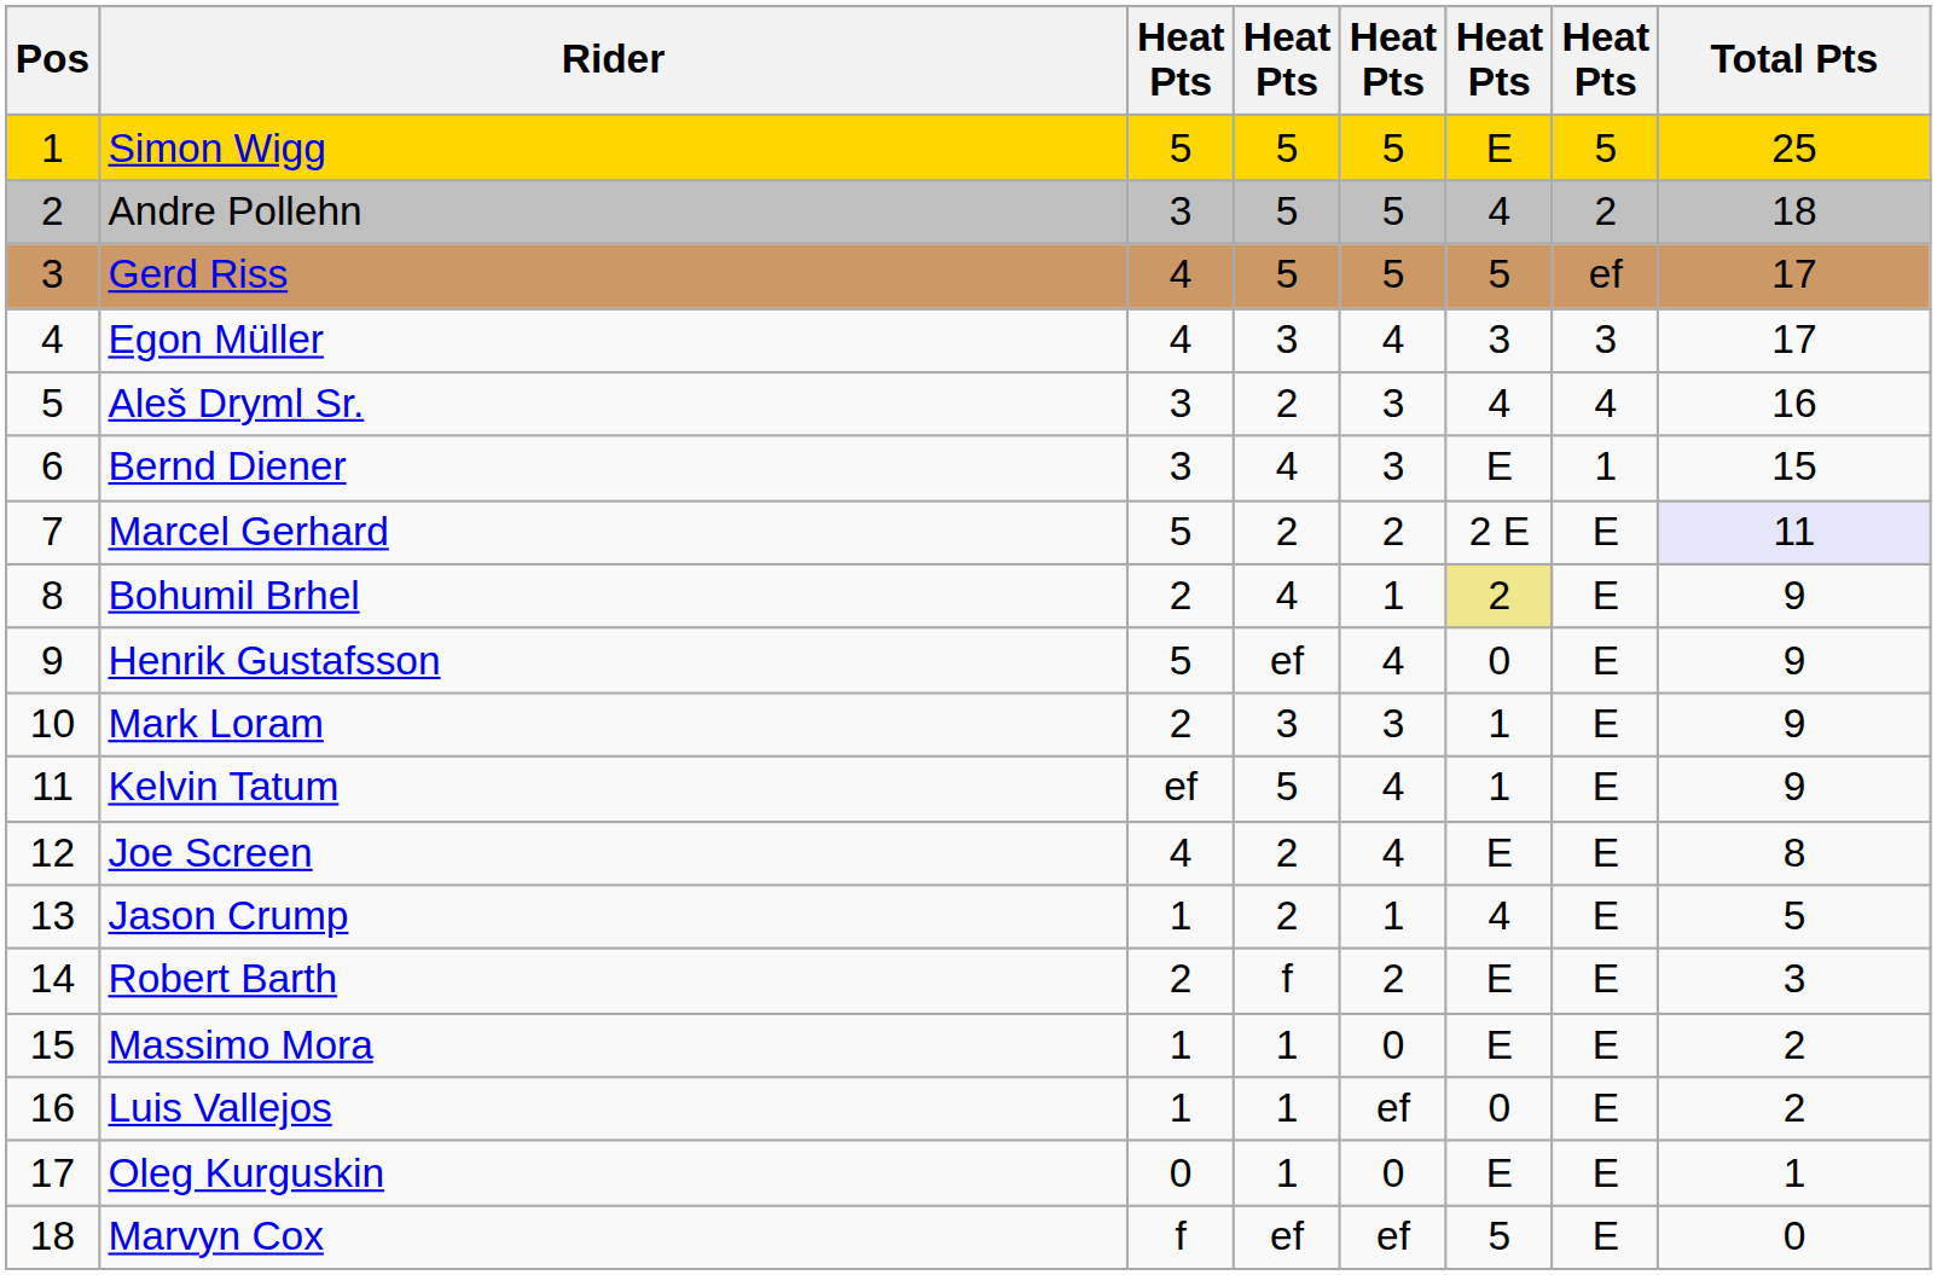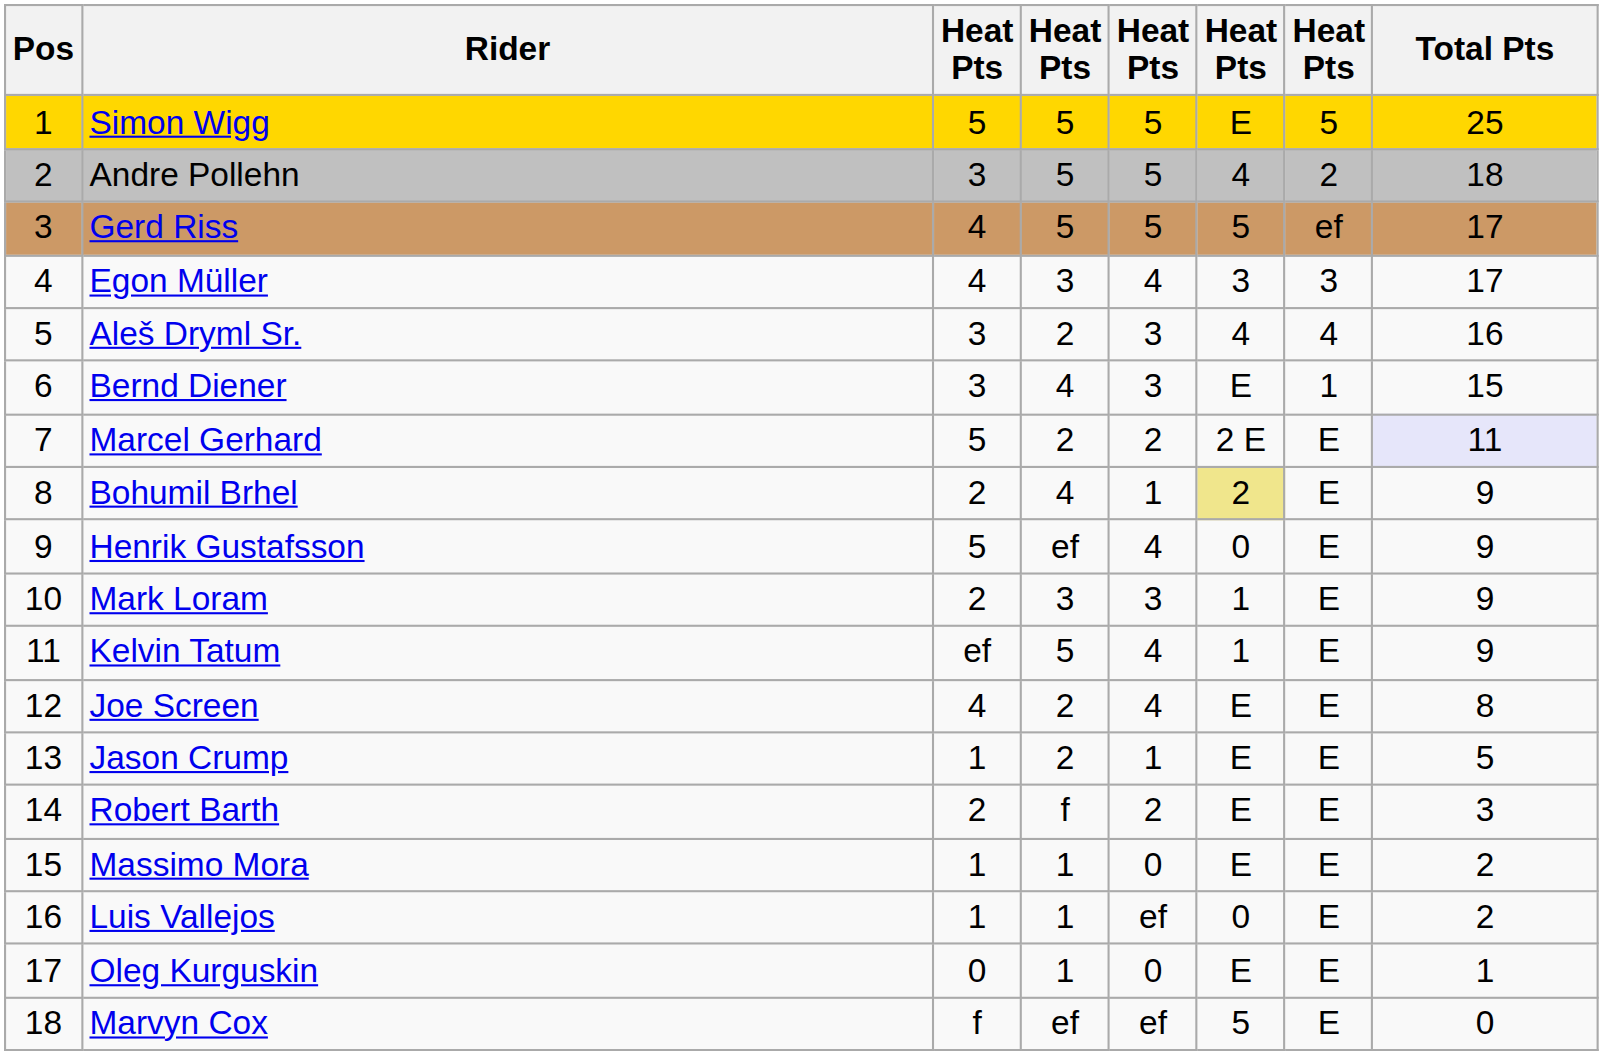 <table class="wikitable" style="font-size: 100%">
 <tr>
 <th width=20>Pos</th>
 <th width=400>Rider</th>
 <th width=20>Heat Pts</th>
 <th width=20>Heat Pts</th>
 <th width=20>Heat Pts</th>
 <th width=20>Heat Pts</th>
 <th width=20>Heat Pts</th>
 <th width=100>Total Pts</th>
 </tr>
 <tr align=center style="background-color: gold;">
 <td>1</td>
 <td align="left"> <a href='#'>Simon Wigg</a></td>
 <td>5</td>
 <td>5</td>
 <td>5</td>
 <td>E</td>
 <td>5</td>
 <td>25</td>
 </tr>
 <tr align=center style="background-color: silver;">
 <td>2</td>
 <td align="left"> Andre Pollehn</td>
 <td>3</td>
 <td>5</td>
 <td>5</td>
 <td>4</td>
 <td>2</td>
 <td>18</td>
 </tr>
 <tr align=center style="background-color: #cc9966;">
 <td>3</td>
 <td align="left"> <a href='#'>Gerd Riss</a></td>
 <td>4</td>
 <td>5</td>
 <td>5</td>
 <td>5</td>
 <td>ef</td>
 <td>17</td>
 </tr>
 <tr align=center>
 <td>4</td>
 <td align="left"> <a href='#'>Egon Müller</a></td>
 <td>4</td>
 <td>3</td>
 <td>4</td>
 <td>3</td>
 <td>3</td>
 <td>17</td>
 </tr>
 <tr align=center>
 <td>5</td>
 <td align="left"> <a href='#'>Aleš Dryml Sr.</a></td>
 <td>3</td>
 <td>2</td>
 <td>3</td>
 <td>4</td>
 <td>4</td>
 <td>16</td>
 </tr>
 <tr align=center>
 <td>6</td>
 <td align="left"> <a href='#'>Bernd Diener</a></td>
 <td>3</td>
 <td>4</td>
 <td>3</td>
 <td>E</td>
 <td>1</td>
 <td>15</td>
 </tr>
 <tr align=center>
 <td>7</td>
 <td align="left"> <a href='#'>Marcel Gerhard</a></td>
 <td>5</td>
 <td>2</td>
 <td>2</td>
 <td>2   E</td>
 <td>E</td>
 <td style="background: lavender;">11</td>
 </tr>
 <tr align=center>
 <td>8</td>
 <td align="left"> <a href='#'>Bohumil Brhel</a></td>
 <td>2</td>
 <td>4</td>
 <td>1</td>
 <td style="background: khaki;">2</td>
 <td>E</td>
 <td>9</td>
 </tr>
 <tr align=center>
 <td>9</td>
 <td align="left"> <a href='#'>Henrik Gustafsson</a></td>
 <td>5</td>
 <td>ef</td>
 <td>4</td>
 <td>0</td>
 <td>E</td>
 <td>9</td>
 </tr>
 <tr align=center>
 <td>10</td>
 <td align="left"> <a href='#'>Mark Loram</a></td>
 <td>2</td>
 <td>3</td>
 <td>3</td>
 <td>1</td>
 <td>E</td>
 <td>9</td>
 </tr>
 <tr align=center>
 <td>11</td>
 <td align="left"> <a href='#'>Kelvin Tatum</a></td>
 <td>ef</td>
 <td>5</td>
 <td>4</td>
 <td>1</td>
 <td>E</td>
 <td>9</td>
 </tr>
 <tr align=center>
 <td>12</td>
 <td align="left"> <a href='#'>Joe Screen</a></td>
 <td>4</td>
 <td>2</td>
 <td>4</td>
 <td>E</td>
 <td>E</td>
 <td>8</td>
 </tr>
 <tr align=center>
 <td>13</td>
 <td align="left"> <a href='#'>Jason Crump</a></td>
 <td>1</td>
 <td>2</td>
 <td>1</td>
-<td>4</td>
+<td>E</td>
 <td>E</td>
 <td>5</td>
 </tr>
 <tr align=center>
 <td>14</td>
 <td align="left"> <a href='#'>Robert Barth</a></td>
 <td>2</td>
 <td>f</td>
 <td>2</td>
 <td>E</td>
 <td>E</td>
 <td>3</td>
 </tr>
 <tr align=center>
 <td>15</td>
 <td align="left"> <a href='#'>Massimo Mora</a></td>
 <td>1</td>
 <td>1</td>
 <td>0</td>
 <td>E</td>
 <td>E</td>
 <td>2</td>
 </tr>
 <tr align=center>
 <td>16</td>
 <td align="left"> <a href='#'>Luis Vallejos</a></td>
 <td>1</td>
 <td>1</td>
 <td>ef</td>
 <td>0</td>
 <td>E</td>
 <td>2</td>
 </tr>
 <tr align=center>
 <td>17</td>
 <td align="left"> <a href='#'>Oleg Kurguskin</a></td>
 <td>0</td>
 <td>1</td>
 <td>0</td>
 <td>E</td>
 <td>E</td>
 <td>1</td>
 </tr>
 <tr align=center>
 <td>18</td>
 <td align="left"> <a href='#'>Marvyn Cox</a></td>
 <td>f</td>
 <td>ef</td>
 <td>ef</td>
 <td>5</td>
 <td>E</td>
 <td>0</td>
 </tr>
 </table>
